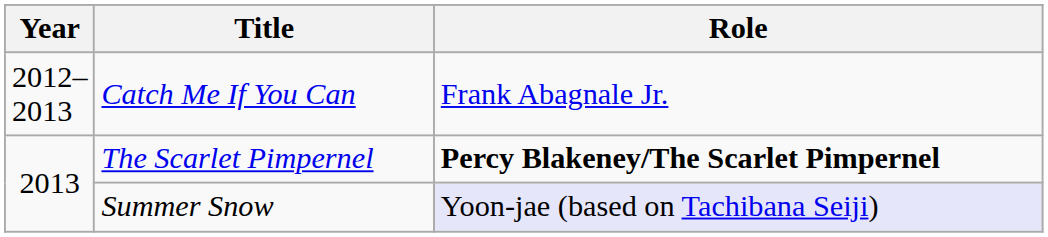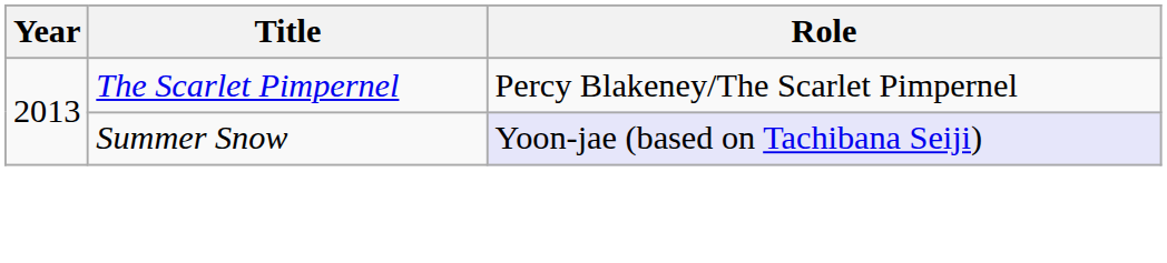 <table class="wikitable" style="width:550px">
 <tr>
 <th width=10>Year</th>
 <th>Title</th>
 <th>Role</th>
 </tr>
 <tr>
-<td>2012–2013</td>
-<td><em><a href='#'>Catch Me If You Can</a></em></td>
-<td><a href='#'>Frank Abagnale Jr.</a></td>
-</tr>
-<tr>
 <td rowspan=2 style="text-align:center;">2013</td>
 <td><em><a href='#'>The Scarlet Pimpernel</a></em></td>
-<td><strong>Percy Blakeney/The Scarlet Pimpernel</strong></td>
+<td>Percy Blakeney/The Scarlet Pimpernel</td>
 </tr>
 <tr>
 <td><em>Summer Snow</em></td>
 <td style="background: lavender;">Yoon-jae (based on <a href='#'>Tachibana Seiji</a>)</td>
 </tr>
 </table>
